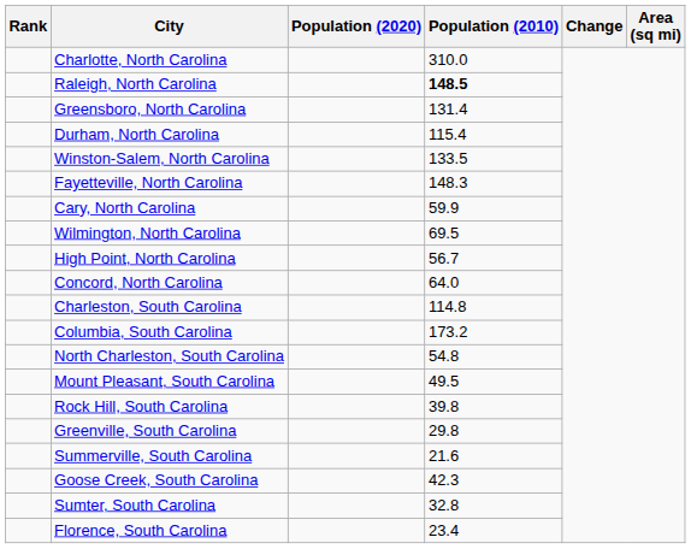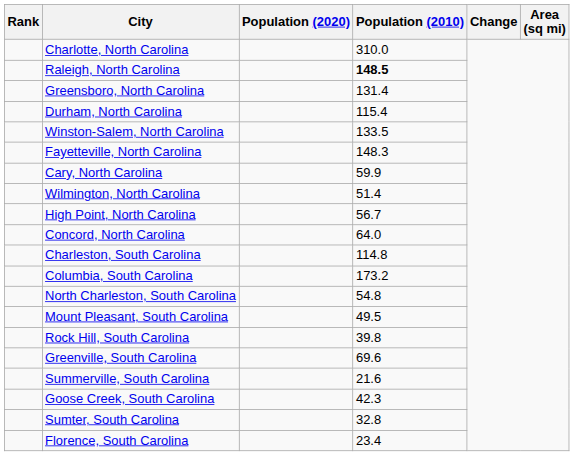 <table class="wikitable sortable">
 <tr>
 <th>Rank</th>
 <th>City</th>
 <th>Population <a href='#'>(2020)</a></th>
 <th>Population <a href='#'>(2010)</a></th>
 <th>Change</th>
 <th>Area<br>(sq mi)</th>
 </tr>
 <tr>
 <td align=center></td>
 <td><a href='#'>Charlotte, North Carolina</a></td>
 <td></td>
 <td>310.0</td>
 </tr>
 <tr>
 <td align=center></td>
 <td><a href='#'>Raleigh, North Carolina</a></td>
 <td></td>
 <td><strong>148.5</strong></td>
 </tr>
 <tr>
 <td align=center></td>
 <td><a href='#'>Greensboro, North Carolina</a></td>
 <td></td>
 <td>131.4</td>
 </tr>
 <tr>
 <td align=center></td>
 <td><a href='#'>Durham, North Carolina</a></td>
 <td></td>
 <td>115.4</td>
 </tr>
 <tr>
 <td align=center></td>
 <td><a href='#'>Winston-Salem, North Carolina</a></td>
 <td></td>
 <td>133.5</td>
 </tr>
 <tr>
 <td align=center></td>
 <td><a href='#'>Fayetteville, North Carolina</a></td>
 <td></td>
 <td>148.3</td>
 </tr>
 <tr>
 <td align=center></td>
 <td><a href='#'>Cary, North Carolina</a></td>
 <td></td>
 <td>59.9</td>
 </tr>
 <tr>
 <td align=center></td>
 <td><a href='#'>Wilmington, North Carolina</a></td>
 <td></td>
-<td>69.5</td>
+<td>51.4</td>
 </tr>
 <tr>
 <td align=center></td>
 <td><a href='#'>High Point, North Carolina</a></td>
 <td></td>
 <td>56.7</td>
 </tr>
 <tr>
 <td align=center></td>
 <td><a href='#'>Concord, North Carolina</a></td>
 <td></td>
 <td>64.0</td>
 </tr>
 <tr>
 <td align=center></td>
 <td><a href='#'>Charleston, South Carolina</a></td>
 <td></td>
 <td>114.8</td>
 </tr>
 <tr>
 <td align=center></td>
 <td><a href='#'>Columbia, South Carolina</a></td>
 <td></td>
 <td>173.2</td>
 </tr>
 <tr>
 <td align=center></td>
 <td><a href='#'>North Charleston, South Carolina</a></td>
 <td></td>
 <td>54.8</td>
 </tr>
 <tr>
 <td align=center></td>
 <td><a href='#'>Mount Pleasant, South Carolina</a></td>
 <td></td>
 <td>49.5</td>
 </tr>
 <tr>
 <td align=center></td>
 <td><a href='#'>Rock Hill, South Carolina</a></td>
 <td></td>
 <td>39.8</td>
 </tr>
 <tr>
 <td align=center></td>
 <td><a href='#'>Greenville, South Carolina</a></td>
 <td></td>
-<td>29.8</td>
+<td>69.6</td>
 </tr>
 <tr>
 <td align=center></td>
 <td><a href='#'>Summerville, South Carolina</a></td>
 <td></td>
 <td>21.6</td>
 </tr>
 <tr>
 <td align=center></td>
 <td><a href='#'>Goose Creek, South Carolina</a></td>
 <td></td>
 <td>42.3</td>
 </tr>
 <tr>
 <td align=center></td>
 <td><a href='#'>Sumter, South Carolina</a></td>
 <td></td>
 <td>32.8</td>
 </tr>
 <tr>
 <td align=center></td>
 <td><a href='#'>Florence, South Carolina</a></td>
 <td></td>
 <td>23.4</td>
 </tr>
 </table>
